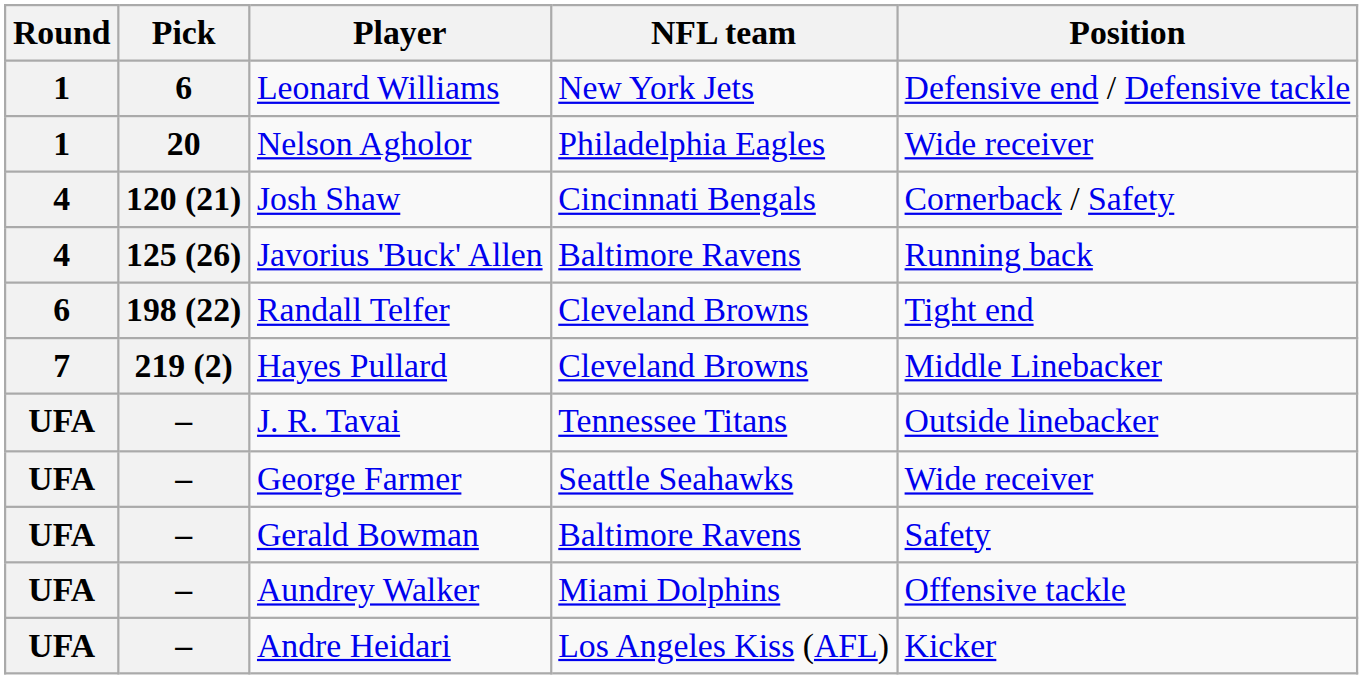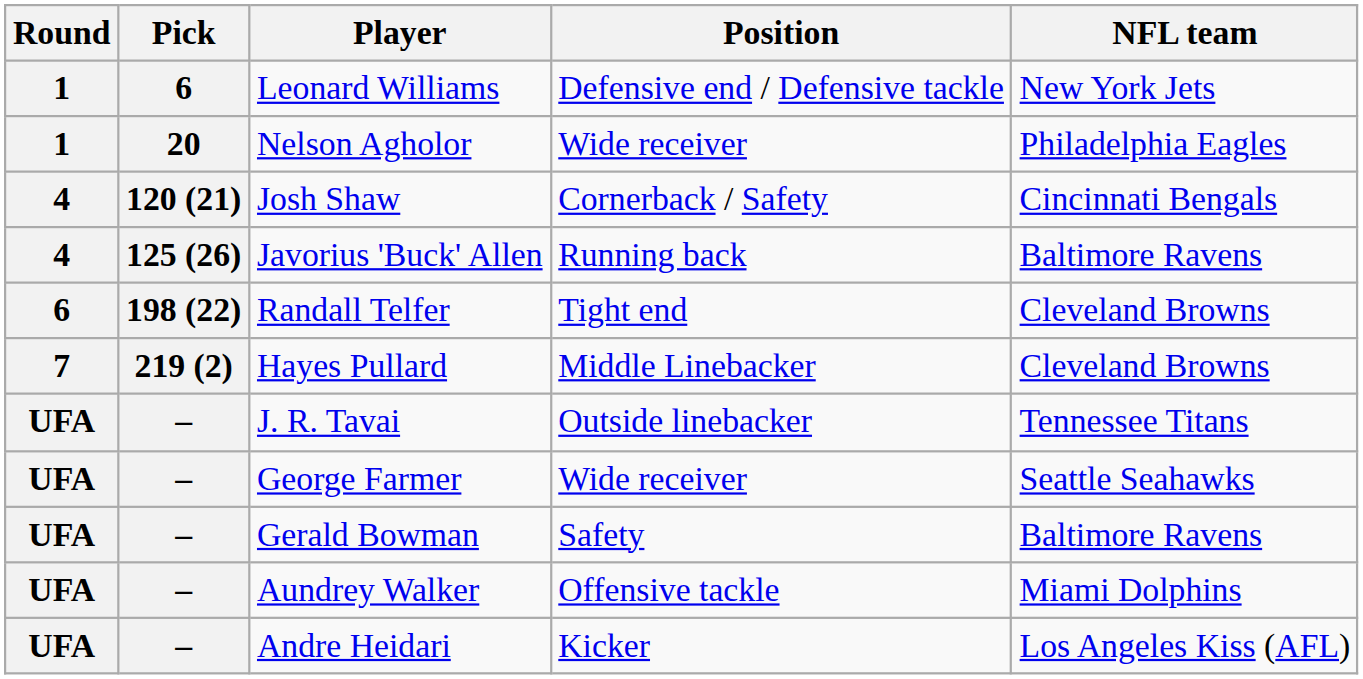 <table class="wikitable" style="font-size: 95%;">
 <tr>
 <th>Round</th>
 <th>Pick</th>
 <th>Player</th>
+<th>Position</th>
 <th>NFL team</th>
-<th>Position</th>
 </tr>
 <tr>
 <th>1</th>
 <th>6</th>
 <td><a href='#'>Leonard Williams</a></td>
+<td><a href='#'>Defensive end</a> / <a href='#'>Defensive tackle</a></td>
 <td><a href='#'>New York Jets</a></td>
-<td><a href='#'>Defensive end</a> / <a href='#'>Defensive tackle</a></td>
 </tr>
 <tr>
 <th>1</th>
 <th>20</th>
 <td><a href='#'>Nelson Agholor</a></td>
+<td><a href='#'>Wide receiver</a></td>
 <td><a href='#'>Philadelphia Eagles</a></td>
-<td><a href='#'>Wide receiver</a></td>
 </tr>
 <tr>
 <th>4</th>
 <th>120 (21)</th>
 <td><a href='#'>Josh Shaw</a></td>
+<td><a href='#'>Cornerback</a> / <a href='#'>Safety</a></td>
 <td><a href='#'>Cincinnati Bengals</a></td>
-<td><a href='#'>Cornerback</a> / <a href='#'>Safety</a></td>
 </tr>
 <tr>
 <th>4</th>
 <th>125 (26)</th>
 <td><a href='#'>Javorius 'Buck' Allen</a></td>
+<td><a href='#'>Running back</a></td>
 <td><a href='#'>Baltimore Ravens</a></td>
-<td><a href='#'>Running back</a></td>
 </tr>
 <tr>
 <th>6</th>
 <th>198 (22)</th>
 <td><a href='#'>Randall Telfer</a></td>
+<td><a href='#'>Tight end</a></td>
 <td><a href='#'>Cleveland Browns</a></td>
-<td><a href='#'>Tight end</a></td>
 </tr>
 <tr>
 <th>7</th>
 <th>219 (2)</th>
 <td><a href='#'>Hayes Pullard</a></td>
+<td><a href='#'>Middle Linebacker</a></td>
 <td><a href='#'>Cleveland Browns</a></td>
-<td><a href='#'>Middle Linebacker</a></td>
 </tr>
 <tr>
 <th>UFA</th>
 <th>–</th>
 <td><a href='#'>J. R. Tavai</a></td>
+<td><a href='#'>Outside linebacker</a></td>
 <td><a href='#'>Tennessee Titans</a></td>
-<td><a href='#'>Outside linebacker</a></td>
 </tr>
 <tr>
 <th>UFA</th>
 <th>–</th>
 <td><a href='#'>George Farmer</a></td>
+<td><a href='#'>Wide receiver</a></td>
 <td><a href='#'>Seattle Seahawks</a></td>
-<td><a href='#'>Wide receiver</a></td>
 </tr>
 <tr>
 <th>UFA</th>
 <th>–</th>
 <td><a href='#'>Gerald Bowman</a></td>
+<td><a href='#'>Safety</a></td>
 <td><a href='#'>Baltimore Ravens</a></td>
-<td><a href='#'>Safety</a></td>
 </tr>
 <tr>
 <th>UFA</th>
 <th>–</th>
 <td><a href='#'>Aundrey Walker</a></td>
+<td><a href='#'>Offensive tackle</a></td>
 <td><a href='#'>Miami Dolphins</a></td>
-<td><a href='#'>Offensive tackle</a></td>
 </tr>
 <tr>
 <th>UFA</th>
 <th>–</th>
 <td><a href='#'>Andre Heidari</a></td>
+<td><a href='#'>Kicker</a></td>
 <td><a href='#'>Los Angeles Kiss</a> (<a href='#'>AFL</a>)</td>
-<td><a href='#'>Kicker</a></td>
 </tr>
 </table>
